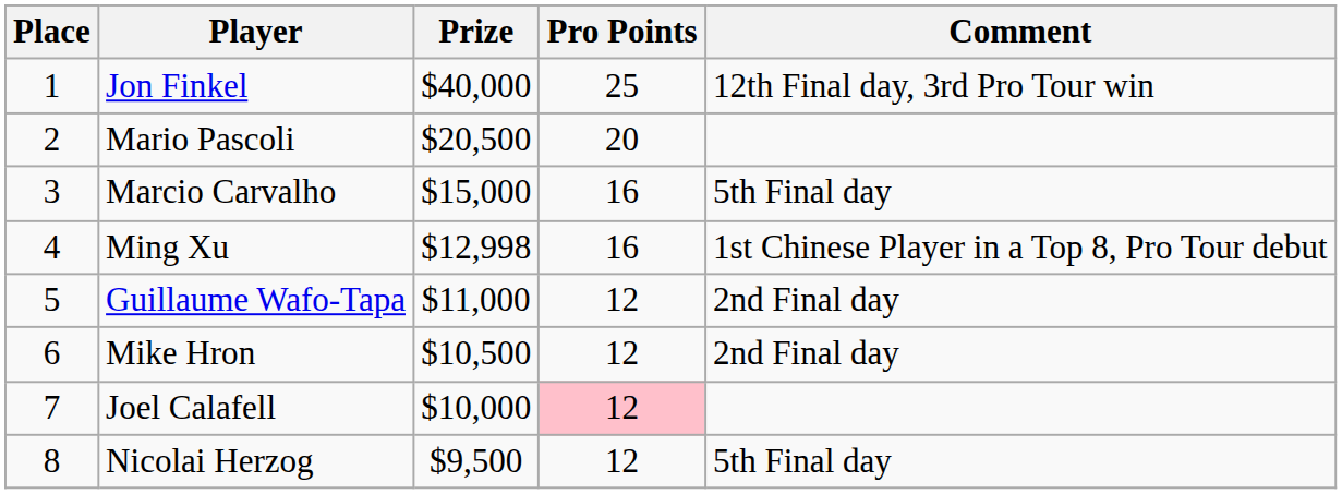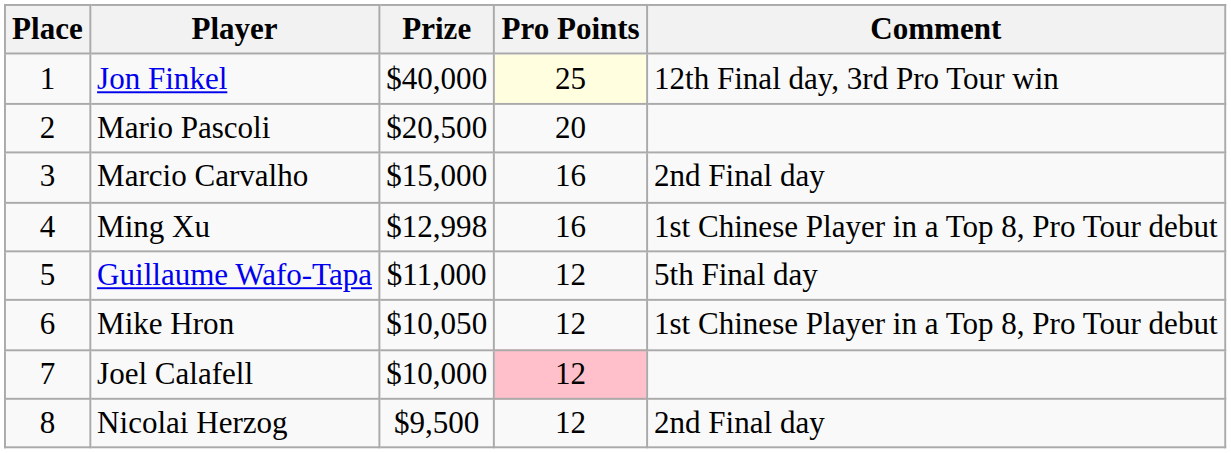 <table class="wikitable">
 <tr>
 <th>Place</th>
 <th>Player</th>
 <th>Prize</th>
 <th>Pro Points</th>
 <th>Comment</th>
 </tr>
 <tr>
 <td align=center>1</td>
 <td> <a href='#'>Jon Finkel</a></td>
 <td align=center>$40,000</td>
-<td align=center>25</td>
+<td align=center style="background: lightyellow;">25</td>
 <td>12th Final day, 3rd Pro Tour win</td>
 </tr>
 <tr>
 <td align=center>2</td>
 <td> Mario Pascoli</td>
 <td align=center>$20,500</td>
 <td align=center>20</td>
 <td></td>
 </tr>
 <tr>
 <td align=center>3</td>
 <td> Marcio Carvalho</td>
 <td align=center>$15,000</td>
 <td align=center>16</td>
-<td>5th Final day</td>
+<td>2nd Final day</td>
 </tr>
 <tr>
 <td align=center>4</td>
 <td> Ming Xu</td>
 <td align=center>$12,998</td>
 <td align=center>16</td>
 <td>1st Chinese Player in a Top 8, Pro Tour debut</td>
 </tr>
 <tr>
 <td align=center>5</td>
 <td> <a href='#'>Guillaume Wafo-Tapa</a></td>
 <td align=center>$11,000</td>
 <td align=center>12</td>
-<td>2nd Final day</td>
+<td>5th Final day</td>
 </tr>
 <tr>
 <td align=center>6</td>
 <td> Mike Hron</td>
-<td align=center>$10,500</td>
+<td align=center>$10,050</td>
 <td align=center>12</td>
-<td>2nd Final day</td>
+<td>1st Chinese Player in a Top 8, Pro Tour debut</td>
 </tr>
 <tr>
 <td align=center>7</td>
 <td> Joel Calafell</td>
 <td align=center>$10,000</td>
 <td align=center style="background: pink;">12</td>
 <td></td>
 </tr>
 <tr>
 <td align=center>8</td>
 <td> Nicolai Herzog</td>
 <td align=center>$9,500</td>
 <td align=center>12</td>
-<td>5th Final day</td>
+<td>2nd Final day</td>
 </tr>
 </table>
